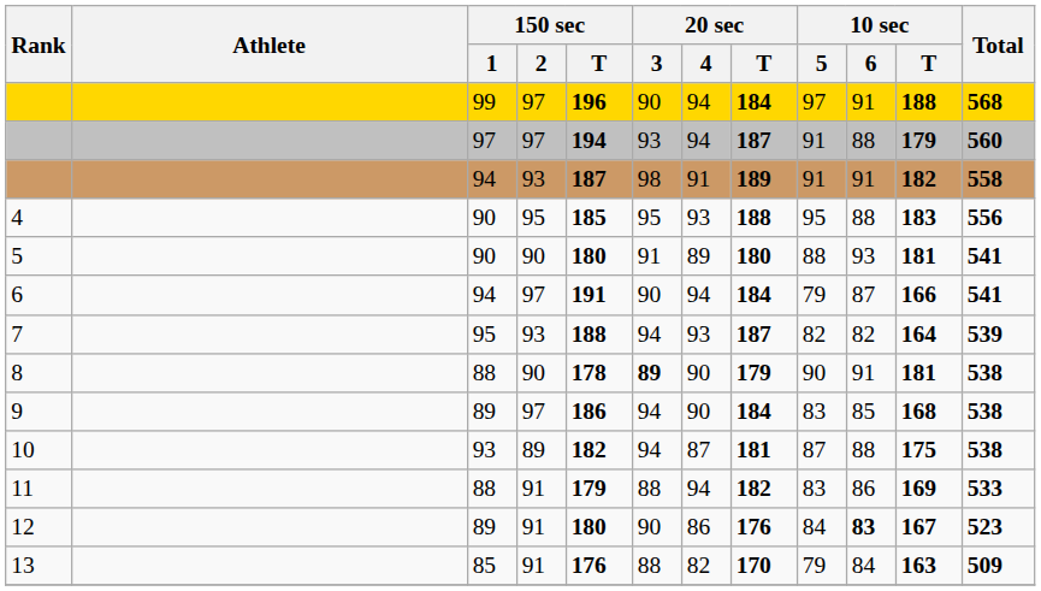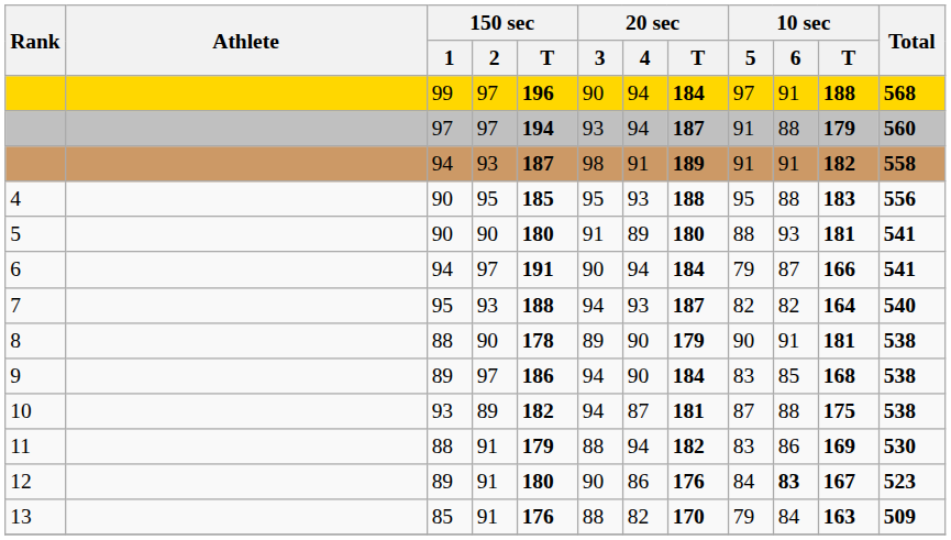 <table class="wikitable" style="font-size:95%" style="width:35em;" style="text-align:center">
 <tr>
 <th rowspan=2>Rank</th>
 <th rowspan=2 width=250>Athlete</th>
 <th colspan=3 width=100>150 sec</th>
 <th colspan=3 width=100>20 sec</th>
 <th colspan=3 width=100>10 sec</th>
 <th rowspan=2 width=40>Total</th>
 </tr>
 <tr>
 <th>1</th>
 <th>2</th>
 <th>T</th>
 <th>3</th>
 <th>4</th>
 <th>T</th>
 <th>5</th>
 <th>6</th>
 <th>T</th>
 </tr>
 <tr bgcolor=gold>
 <td></td>
 <td align=left></td>
 <td>99</td>
 <td>97</td>
 <td><strong>196</strong></td>
 <td>90</td>
 <td>94</td>
 <td><strong>184</strong></td>
 <td>97</td>
 <td>91</td>
 <td><strong>188</strong></td>
 <td><strong>568</strong></td>
 </tr>
 <tr bgcolor=silver>
 <td></td>
 <td align=left></td>
 <td>97</td>
 <td>97</td>
 <td><strong>194</strong></td>
 <td>93</td>
 <td>94</td>
 <td><strong>187</strong></td>
 <td>91</td>
 <td>88</td>
 <td><strong>179</strong></td>
 <td><strong>560</strong></td>
 </tr>
 <tr bgcolor=cc9966>
 <td></td>
 <td align=left></td>
 <td>94</td>
 <td>93</td>
 <td><strong>187</strong></td>
 <td>98</td>
 <td>91</td>
 <td><strong>189</strong></td>
 <td>91</td>
 <td>91</td>
 <td><strong>182</strong></td>
 <td><strong>558</strong></td>
 </tr>
 <tr>
 <td>4</td>
 <td align=left></td>
 <td>90</td>
 <td>95</td>
 <td><strong>185</strong></td>
 <td>95</td>
 <td>93</td>
 <td><strong>188</strong></td>
 <td>95</td>
 <td>88</td>
 <td><strong>183</strong></td>
 <td><strong>556</strong></td>
 </tr>
 <tr>
 <td>5</td>
 <td align=left></td>
 <td>90</td>
 <td>90</td>
 <td><strong>180</strong></td>
 <td>91</td>
 <td>89</td>
 <td><strong>180</strong></td>
 <td>88</td>
 <td>93</td>
 <td><strong>181</strong></td>
 <td><strong>541</strong></td>
 </tr>
 <tr>
 <td>6</td>
 <td align=left></td>
 <td>94</td>
 <td>97</td>
 <td><strong>191</strong></td>
 <td>90</td>
 <td>94</td>
 <td><strong>184</strong></td>
 <td>79</td>
 <td>87</td>
 <td><strong>166</strong></td>
 <td><strong>541</strong></td>
 </tr>
 <tr>
 <td>7</td>
 <td align=left></td>
 <td>95</td>
 <td>93</td>
 <td><strong>188</strong></td>
 <td>94</td>
 <td>93</td>
 <td><strong>187</strong></td>
 <td>82</td>
 <td>82</td>
 <td><strong>164</strong></td>
-<td><strong>539</strong></td>
+<td><strong>540</strong></td>
 </tr>
 <tr>
 <td>8</td>
 <td align=left></td>
 <td>88</td>
 <td>90</td>
 <td><strong>178</strong></td>
-<td><strong>89</strong></td>
+<td>89</td>
 <td>90</td>
 <td><strong>179</strong></td>
 <td>90</td>
 <td>91</td>
 <td><strong>181</strong></td>
 <td><strong>538</strong></td>
 </tr>
 <tr>
 <td>9</td>
 <td align=left></td>
 <td>89</td>
 <td>97</td>
 <td><strong>186</strong></td>
 <td>94</td>
 <td>90</td>
 <td><strong>184</strong></td>
 <td>83</td>
 <td>85</td>
 <td><strong>168</strong></td>
 <td><strong>538</strong></td>
 </tr>
 <tr>
 <td>10</td>
 <td align=left></td>
 <td>93</td>
 <td>89</td>
 <td><strong>182</strong></td>
 <td>94</td>
 <td>87</td>
 <td><strong>181</strong></td>
 <td>87</td>
 <td>88</td>
 <td><strong>175</strong></td>
 <td><strong>538</strong></td>
 </tr>
 <tr>
 <td>11</td>
 <td align=left></td>
 <td>88</td>
 <td>91</td>
 <td><strong>179</strong></td>
 <td>88</td>
 <td>94</td>
 <td><strong>182</strong></td>
 <td>83</td>
 <td>86</td>
 <td><strong>169</strong></td>
-<td><strong>533</strong></td>
+<td><strong>530</strong></td>
 </tr>
 <tr>
 <td>12</td>
 <td align=left></td>
 <td>89</td>
 <td>91</td>
 <td><strong>180</strong></td>
 <td>90</td>
 <td>86</td>
 <td><strong>176</strong></td>
 <td>84</td>
 <td><strong>83</strong></td>
 <td><strong>167</strong></td>
 <td><strong>523</strong></td>
 </tr>
 <tr>
 <td>13</td>
 <td align=left></td>
 <td>85</td>
 <td>91</td>
 <td><strong>176</strong></td>
 <td>88</td>
 <td>82</td>
 <td><strong>170</strong></td>
 <td>79</td>
 <td>84</td>
 <td><strong>163</strong></td>
 <td><strong>509</strong></td>
 </tr>
 <tr>
 </tr>
 </table>
